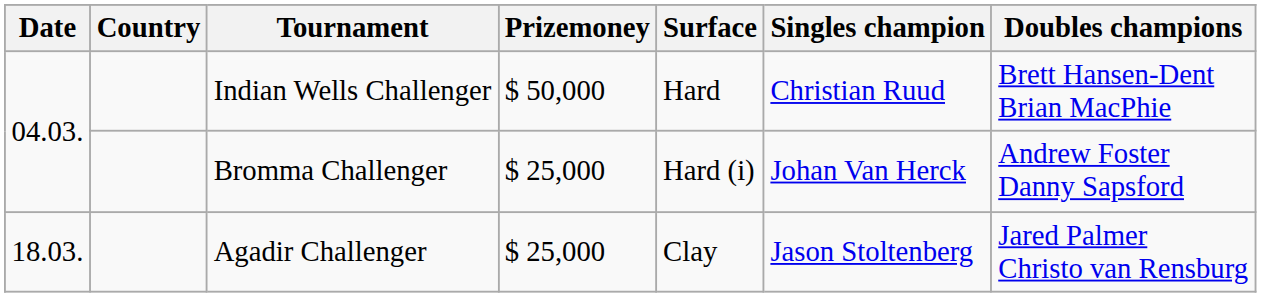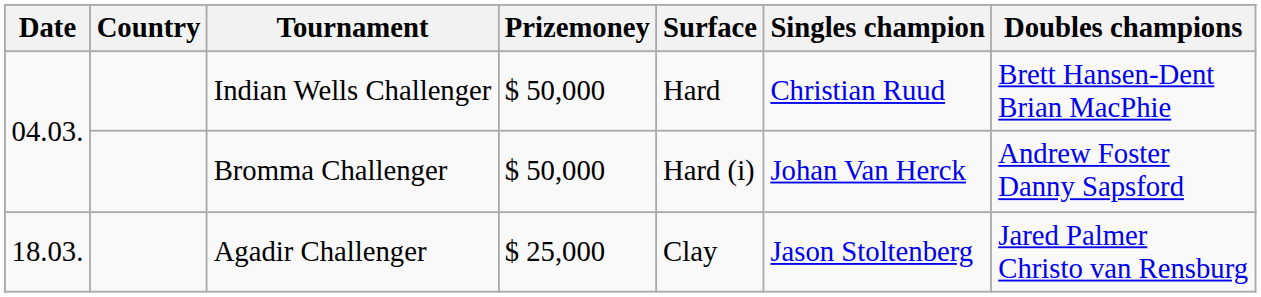 <table class="sortable wikitable" style=font-size:97%>
 <tr>
 <th>Date</th>
 <th>Country</th>
 <th>Tournament</th>
 <th>Prizemoney</th>
 <th>Surface</th>
 <th>Singles champion</th>
 <th>Doubles champions</th>
 </tr>
 <tr>
 <td rowspan="2">04.03.</td>
 <td></td>
 <td>Indian Wells Challenger</td>
 <td>$ 50,000</td>
 <td>Hard</td>
 <td> <a href='#'>Christian Ruud</a></td>
 <td> <a href='#'>Brett Hansen-Dent</a><br> <a href='#'>Brian MacPhie</a></td>
 </tr>
 <tr>
 <td></td>
 <td>Bromma Challenger</td>
-<td>$ 25,000</td>
+<td>$ 50,000</td>
 <td>Hard (i)</td>
 <td> <a href='#'>Johan Van Herck</a></td>
 <td> <a href='#'>Andrew Foster</a><br> <a href='#'>Danny Sapsford</a></td>
 </tr>
 <tr>
 <td>18.03.</td>
 <td></td>
 <td>Agadir Challenger</td>
 <td>$ 25,000</td>
 <td>Clay</td>
 <td> <a href='#'>Jason Stoltenberg</a></td>
 <td> <a href='#'>Jared Palmer</a><br> <a href='#'>Christo van Rensburg</a></td>
 </tr>
 </table>
